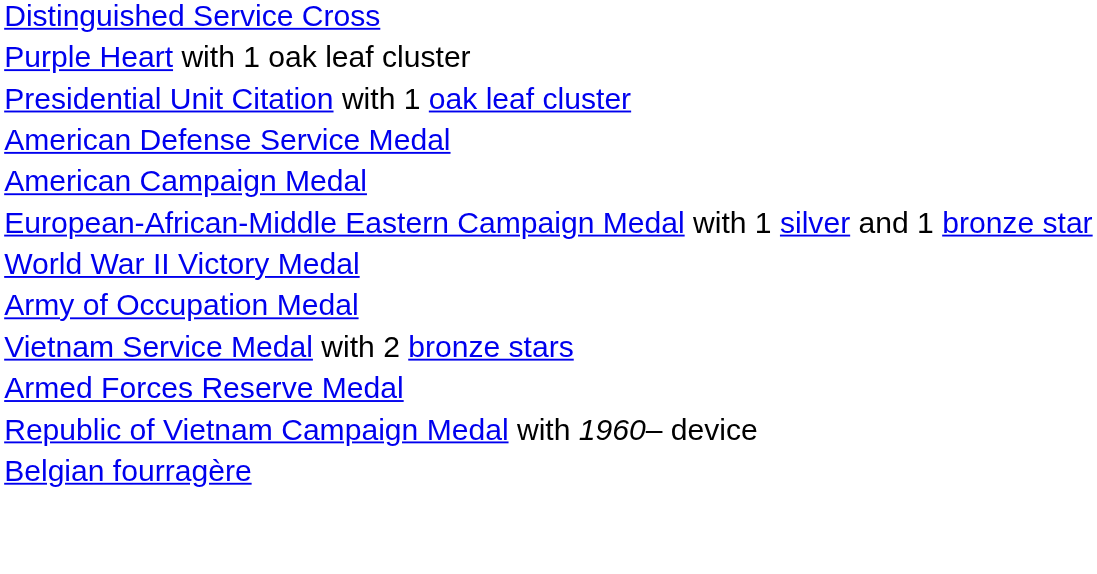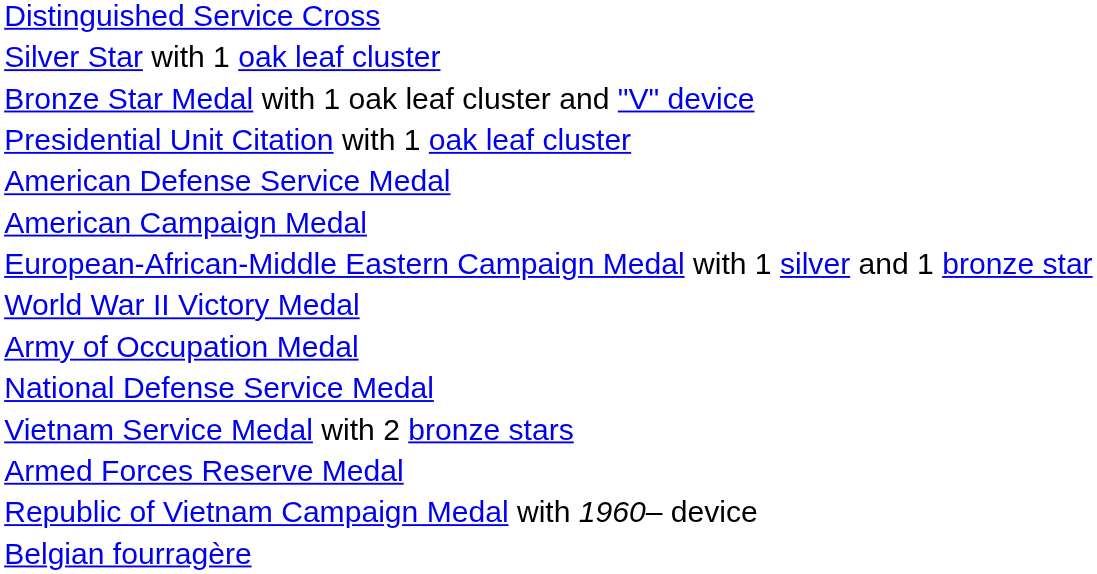 <table>
 <tr>
 <td></td>
 <td><a href='#'>Distinguished Service Cross</a></td>
 </tr>
 <tr>
 <td></td>
-<td><a href='#'>Purple Heart</a> with 1 oak leaf cluster</td>
+<td><a href='#'>Silver Star</a> with 1 <a href='#'>oak leaf cluster</a></td>
+</tr>
+<tr>
+<td></td>
+<td><a href='#'>Bronze Star Medal</a> with 1 oak leaf cluster and <a href='#'>"V" device</a></td>
 </tr>
 <tr>
 <td></td>
 <td><a href='#'>Presidential Unit Citation</a> with 1 <a href='#'>oak leaf cluster</a></td>
 </tr>
 <tr>
 <td></td>
 <td><a href='#'>American Defense Service Medal</a></td>
 </tr>
 <tr>
 <td></td>
 <td><a href='#'>American Campaign Medal</a></td>
 </tr>
 <tr>
 <td></td>
 <td><a href='#'>European-African-Middle Eastern Campaign Medal</a> with 1 <a href='#'>silver</a> and 1 <a href='#'>bronze star</a></td>
 </tr>
 <tr>
 <td></td>
 <td><a href='#'>World War II Victory Medal</a></td>
 </tr>
 <tr>
 <td></td>
 <td><a href='#'>Army of Occupation Medal</a></td>
 </tr>
 <tr>
 <td></td>
+<td><a href='#'>National Defense Service Medal</a></td>
+</tr>
+<tr>
+<td></td>
 <td><a href='#'>Vietnam Service Medal</a> with 2 <a href='#'>bronze stars</a></td>
 </tr>
 <tr>
 <td></td>
 <td><a href='#'>Armed Forces Reserve Medal</a></td>
 </tr>
 <tr>
 <td></td>
 <td><a href='#'>Republic of Vietnam Campaign Medal</a> with <em>1960</em>– device</td>
 </tr>
 <tr>
 <td></td>
 <td><a href='#'>Belgian fourragère</a></td>
 </tr>
 <tr>
 </tr>
 </table>
